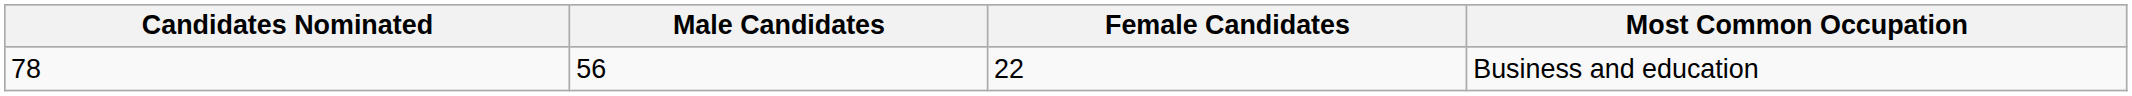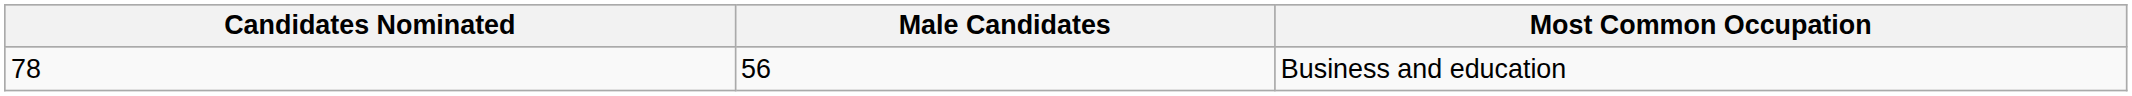 <table class="wikitable" width="100%">
 <tr>
 <th>Candidates Nominated</th>
 <th>Male Candidates</th>
-<th>Female Candidates</th>
 <th>Most Common Occupation</th>
 </tr>
 <tr>
 <td>78</td>
 <td>56</td>
-<td>22</td>
 <td>Business and education</td>
 </tr>
 </table>
